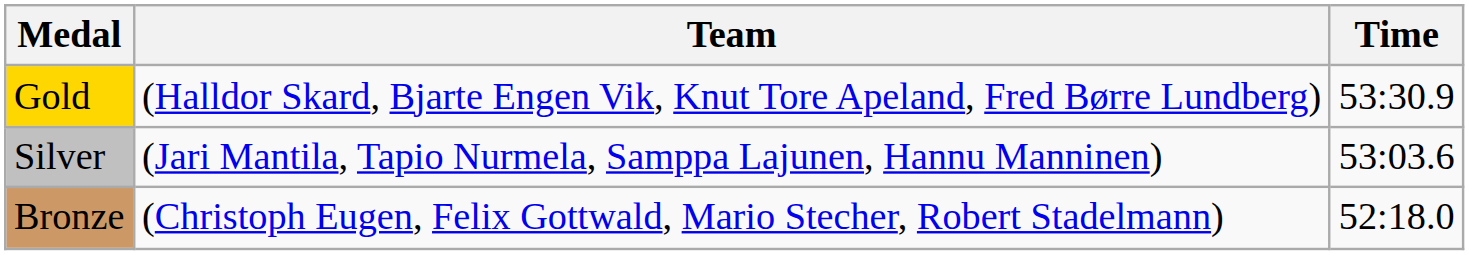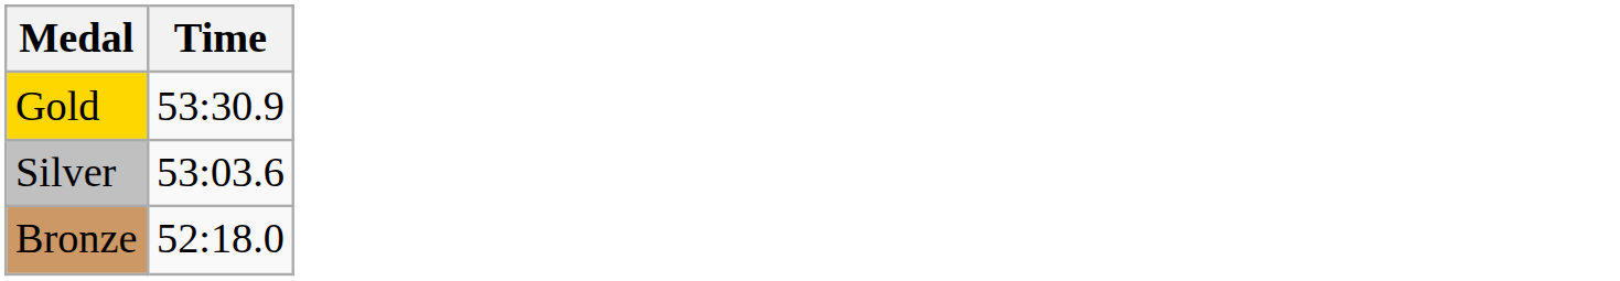 <table class="wikitable">
 <tr style="background:#efefef;">
 <th>Medal</th>
-<th>Team</th>
 <th>Time</th>
 </tr>
 <tr>
 <td style="background:gold;">Gold</td>
-<td> (<a href='#'>Halldor Skard</a>, <a href='#'>Bjarte Engen Vik</a>, <a href='#'>Knut Tore Apeland</a>, <a href='#'>Fred Børre Lundberg</a>)</td>
 <td>53:30.9</td>
 </tr>
 <tr>
 <td style="background:silver;">Silver</td>
-<td> (<a href='#'>Jari Mantila</a>, <a href='#'>Tapio Nurmela</a>, <a href='#'>Samppa Lajunen</a>, <a href='#'>Hannu Manninen</a>)</td>
 <td>53:03.6</td>
 </tr>
 <tr>
 <td style="background:#c96;">Bronze</td>
-<td> (<a href='#'>Christoph Eugen</a>, <a href='#'>Felix Gottwald</a>, <a href='#'>Mario Stecher</a>, <a href='#'>Robert Stadelmann</a>)</td>
 <td>52:18.0</td>
 </tr>
 </table>
